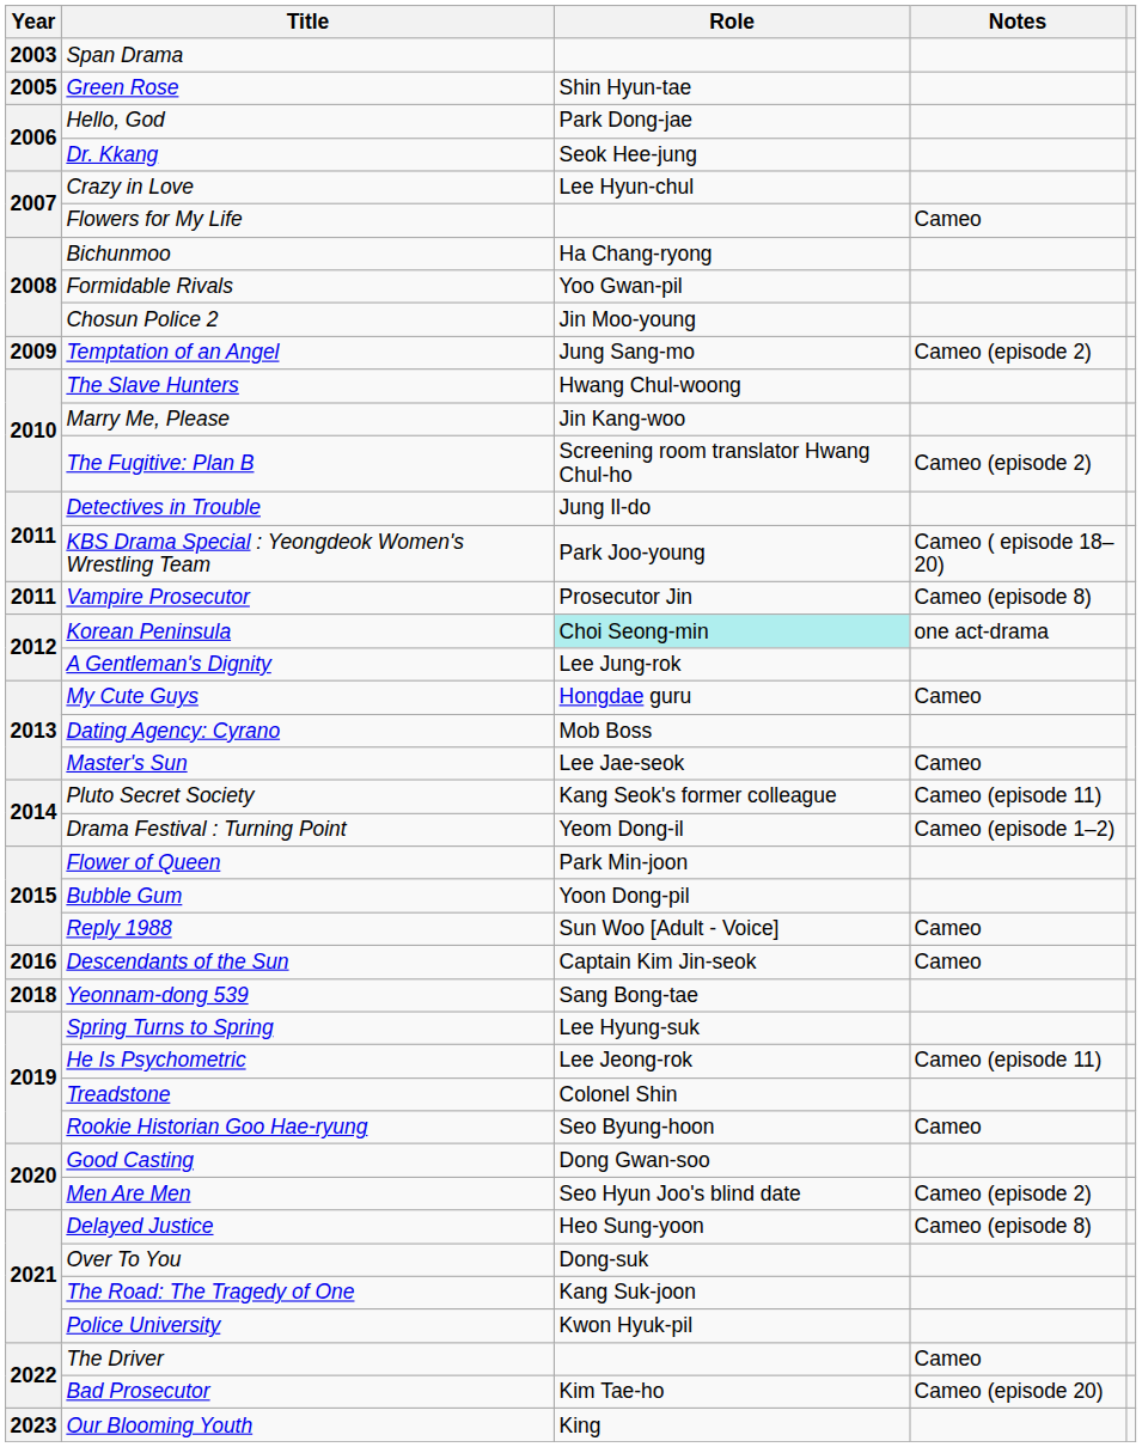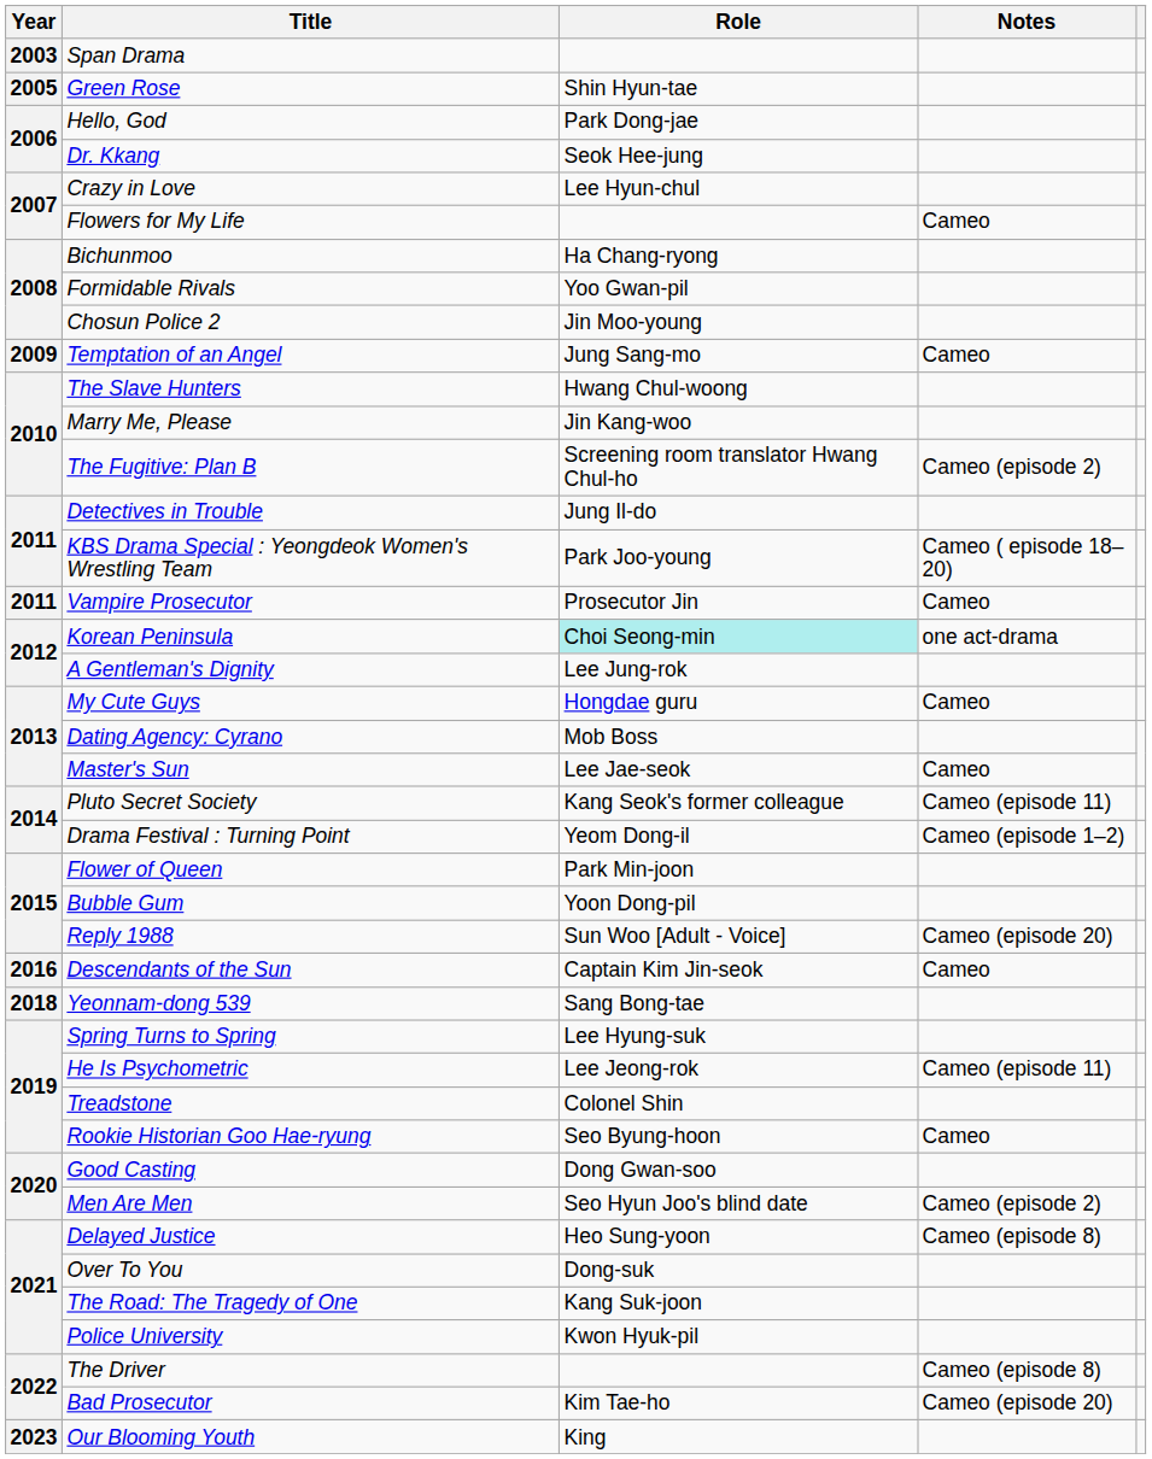 <table class="wikitable sortable plainrowheaders">
 <tr>
 <th scope="col">Year</th>
 <th scope="col">Title</th>
 <th scope="col">Role</th>
 <th scope="col" class="unsortable">Notes</th>
 <th scope="col" class="unsortable"></th>
 </tr>
 <tr>
 <th scope="row">2003</th>
 <td><em>Span Drama</em></td>
 <td></td>
 <td></td>
 <td></td>
 </tr>
 <tr>
 <th scope="row">2005</th>
 <td><em><a href='#'>Green Rose</a></em></td>
 <td>Shin Hyun-tae</td>
 <td></td>
 <td></td>
 </tr>
 <tr>
 <th scope="row"  rowspan=2>2006</th>
 <td><em>Hello, God</em></td>
 <td>Park Dong-jae</td>
 <td></td>
 <td></td>
 </tr>
 <tr>
 <td><em><a href='#'>Dr. Kkang</a></em></td>
 <td>Seok Hee-jung</td>
 <td></td>
 <td></td>
 </tr>
 <tr>
 <th scope="row" rowspan=2>2007</th>
 <td><em>Crazy in Love</em> </td>
 <td>Lee Hyun-chul</td>
 <td></td>
 <td></td>
 </tr>
 <tr>
 <td><em>Flowers for My Life</em></td>
 <td></td>
 <td>Cameo</td>
 <td></td>
 </tr>
 <tr>
 <th scope="row"  rowspan=3>2008</th>
 <td><em>Bichunmoo</em></td>
 <td>Ha Chang-ryong</td>
 <td></td>
 <td></td>
 </tr>
 <tr>
 <td><em>Formidable Rivals</em></td>
 <td>Yoo Gwan-pil</td>
 <td></td>
 <td></td>
 </tr>
 <tr>
 <td><em>Chosun Police 2</em></td>
 <td>Jin Moo-young</td>
 <td></td>
 <td></td>
 </tr>
 <tr>
 <th scope="row">2009</th>
 <td><em><a href='#'>Temptation of an Angel</a></em></td>
 <td>Jung Sang-mo</td>
-<td>Cameo (episode 2)</td>
+<td>Cameo</td>
 <td></td>
 </tr>
 <tr>
 <th scope="row"  rowspan=3>2010</th>
 <td><em><a href='#'>The Slave Hunters</a></em></td>
 <td>Hwang Chul-woong</td>
 <td></td>
 <td></td>
 </tr>
 <tr>
 <td><em>Marry Me, Please</em> </td>
 <td>Jin Kang-woo</td>
 <td></td>
 <td></td>
 </tr>
 <tr>
 <td><em><a href='#'>The Fugitive: Plan B</a></em></td>
 <td>Screening room translator Hwang Chul-ho</td>
 <td>Cameo (episode 2)</td>
 <td></td>
 </tr>
 <tr>
 <th scope="row"  rowspan=2>2011</th>
 <td><em><a href='#'>Detectives in Trouble</a></em></td>
 <td>Jung Il-do</td>
 <td></td>
 <td></td>
 </tr>
 <tr>
 <td><em><a href='#'>KBS Drama Special</a> : Yeongdeok Women's Wrestling Team</em></td>
 <td>Park Joo-young</td>
 <td>Cameo ( episode 18–20)</td>
 <td></td>
 </tr>
 <tr>
 <th scope="row">2011</th>
 <td><em><a href='#'>Vampire Prosecutor</a></em></td>
 <td>Prosecutor Jin</td>
-<td>Cameo (episode 8)</td>
+<td>Cameo</td>
 <td></td>
 </tr>
 <tr>
 <th scope="row"  rowspan=2>2012</th>
 <td><em><a href='#'>Korean Peninsula</a></em></td>
 <td style="background: paleturquoise;">Choi Seong-min</td>
 <td>one act-drama</td>
 <td></td>
 </tr>
 <tr>
 <td><em><a href='#'>A Gentleman's Dignity</a></em></td>
 <td>Lee Jung-rok</td>
 <td></td>
 <td></td>
 </tr>
 <tr>
 <th scope="row" rowspan=3>2013</th>
 <td><em><a href='#'>My Cute Guys</a></em></td>
 <td><a href='#'>Hongdae</a> guru</td>
 <td>Cameo</td>
 <td></td>
 </tr>
 <tr>
 <td><em><a href='#'>Dating Agency: Cyrano</a></em></td>
 <td>Mob Boss</td>
 <td></td>
 </tr>
 <tr>
 <td><em><a href='#'>Master's Sun</a></em></td>
 <td>Lee Jae-seok</td>
 <td>Cameo</td>
 </tr>
 <tr>
 <th scope="row"  rowspan=2>2014</th>
 <td><em>Pluto Secret Society</em></td>
 <td>Kang Seok's former colleague</td>
 <td>Cameo (episode 11)</td>
 <td></td>
 </tr>
 <tr>
 <td><em>Drama Festival : Turning Point</em></td>
 <td>Yeom Dong-il</td>
 <td>Cameo (episode 1–2)</td>
 <td></td>
 </tr>
 <tr>
 <th scope="row" rowspan=3>2015</th>
 <td><em><a href='#'>Flower of Queen</a></em></td>
 <td>Park Min-joon</td>
 <td></td>
 <td></td>
 </tr>
 <tr>
 <td><em><a href='#'>Bubble Gum</a></em></td>
 <td>Yoon Dong-pil</td>
 <td></td>
 <td></td>
 </tr>
 <tr>
 <td><em><a href='#'>Reply 1988</a></em></td>
 <td>Sun Woo [Adult - Voice]</td>
-<td>Cameo</td>
+<td>Cameo (episode 20)</td>
 <td></td>
 </tr>
 <tr>
 <th scope="row">2016</th>
 <td><em><a href='#'>Descendants of the Sun</a></em></td>
 <td>Captain Kim Jin-seok</td>
 <td>Cameo</td>
 </tr>
 <tr>
 <th scope="row">2018</th>
 <td><em><a href='#'>Yeonnam-dong 539</a></em></td>
 <td>Sang Bong-tae</td>
 <td></td>
 <td style="text-align:center"></td>
 </tr>
 <tr>
 <th scope="row" rowspan=4>2019</th>
 <td><em><a href='#'>Spring Turns to Spring</a></em></td>
 <td>Lee Hyung-suk</td>
 <td></td>
 <td></td>
 </tr>
 <tr>
 <td><em><a href='#'>He Is Psychometric</a></em></td>
 <td>Lee Jeong-rok</td>
 <td>Cameo (episode 11)</td>
 </tr>
 <tr>
 <td><em><a href='#'>Treadstone</a></em></td>
 <td>Colonel Shin</td>
 <td></td>
 <td style="text-align:center"></td>
 </tr>
 <tr>
 <td><em><a href='#'>Rookie Historian Goo Hae-ryung</a></em></td>
 <td>Seo Byung-hoon</td>
 <td>Cameo</td>
 <td></td>
 </tr>
 <tr>
 <th scope="row" rowspan=2>2020</th>
 <td><em><a href='#'>Good Casting</a></em></td>
 <td>Dong Gwan-soo</td>
 <td></td>
 <td></td>
 </tr>
 <tr>
 <td><em><a href='#'>Men Are Men</a></em></td>
 <td>Seo Hyun Joo's blind date</td>
 <td>Cameo (episode 2)</td>
 <td></td>
 </tr>
 <tr>
 <th scope="row" rowspan=4>2021</th>
 <td><em><a href='#'>Delayed Justice</a></em></td>
 <td>Heo Sung-yoon</td>
 <td>Cameo (episode 8)</td>
 <td></td>
 </tr>
 <tr>
 <td><em>Over To You</em></td>
 <td>Dong-suk</td>
 <td></td>
 <td style="text-align:center"></td>
 </tr>
 <tr>
 <td><em><a href='#'>The Road: The Tragedy of One</a></em></td>
 <td>Kang Suk-joon</td>
 <td></td>
 <td style="text-align:center"></td>
 </tr>
 <tr>
 <td><em><a href='#'>Police University</a></em></td>
 <td>Kwon Hyuk-pil</td>
 <td></td>
 <td style="text-align:center"></td>
 </tr>
 <tr>
 <th scope="row"  rowspan="2">2022</th>
 <td><em>The Driver</em></td>
 <td></td>
-<td>Cameo</td>
+<td>Cameo (episode 8)</td>
 <td style="text-align:center"></td>
 </tr>
 <tr>
 <td><em><a href='#'>Bad Prosecutor</a></em></td>
 <td>Kim Tae-ho</td>
 <td>Cameo (episode 20)</td>
 <td style="text-align:center"></td>
 </tr>
 <tr>
 <th scope="row">2023</th>
 <td><em><a href='#'>Our Blooming Youth</a></em></td>
 <td>King</td>
 <td></td>
 <td style="text-align:center"></td>
 </tr>
 </table>
